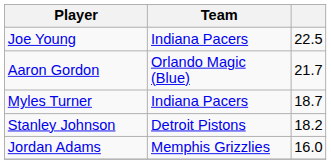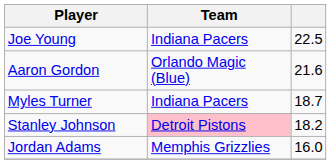 <table class="wikitable" style="text-align:left">
 <tr>
 <th width="150px">Player</th>
 <th width="150px">Team</th>
 <th width="25px"></th>
 </tr>
 <tr>
 <td><a href='#'>Joe Young</a></td>
 <td><a href='#'>Indiana Pacers</a></td>
 <td align="center">22.5</td>
 </tr>
 <tr>
 <td><a href='#'>Aaron Gordon</a></td>
 <td><a href='#'>Orlando Magic (Blue)</a></td>
-<td align="center">21.7</td>
+<td align="center">21.6</td>
 </tr>
 <tr>
 <td><a href='#'>Myles Turner</a></td>
 <td><a href='#'>Indiana Pacers</a></td>
 <td align="center">18.7</td>
 </tr>
 <tr>
 <td><a href='#'>Stanley Johnson</a></td>
-<td><a href='#'>Detroit Pistons</a></td>
+<td style="background: pink;"><a href='#'>Detroit Pistons</a></td>
 <td align="center">18.2</td>
 </tr>
 <tr>
 <td><a href='#'>Jordan Adams</a></td>
 <td><a href='#'>Memphis Grizzlies</a></td>
 <td align="center">16.0</td>
 </tr>
 <tr>
 </tr>
 </table>
